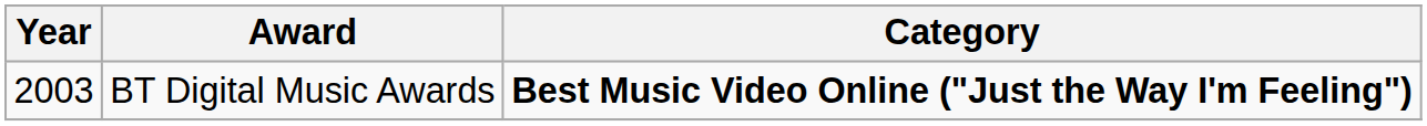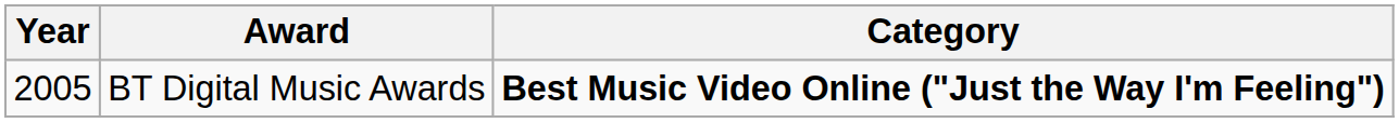 <table class="wikitable">
 <tr>
 <th>Year</th>
 <th>Award</th>
 <th>Category</th>
 </tr>
 <tr>
-<td>2003</td>
+<td>2005</td>
 <td>BT Digital Music Awards</td>
 <td><strong>Best Music Video Online ("Just the Way I'm Feeling")</strong></td>
 </tr>
 <tr>
 </tr>
 </table>
